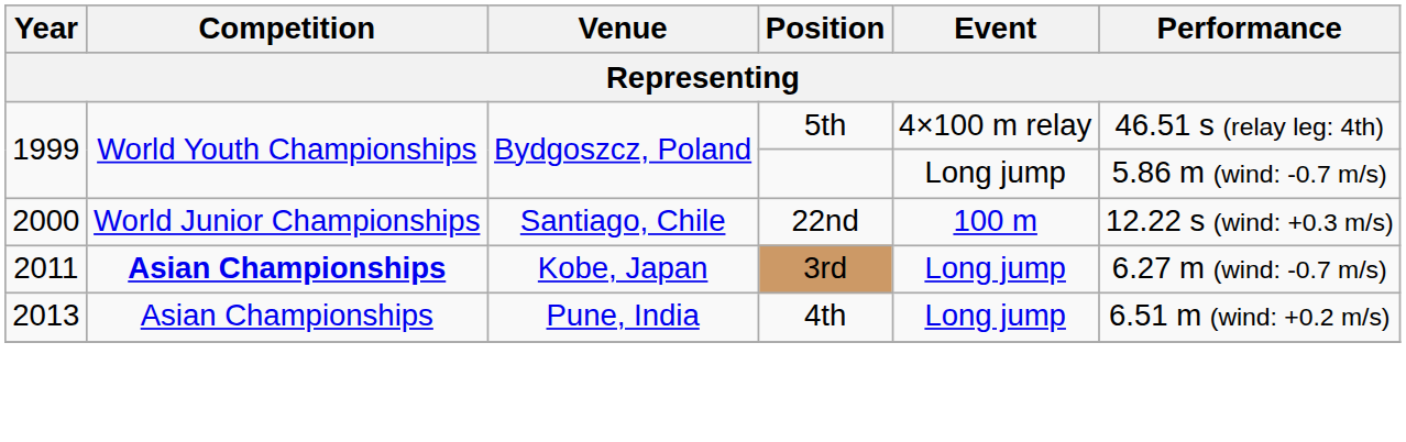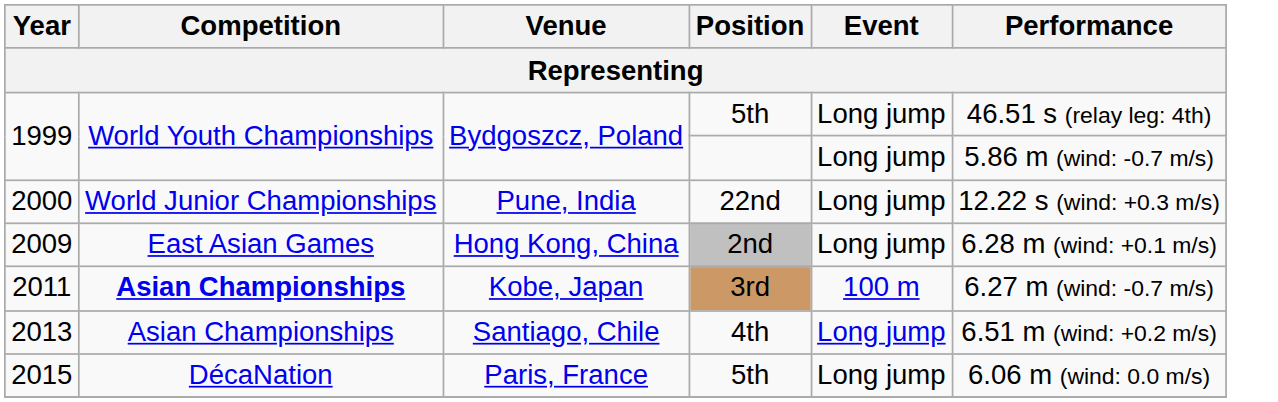 <table class="wikitable sortable" style=text-align:center>
 <tr>
 <th>Year</th>
 <th>Competition</th>
 <th>Venue</th>
 <th>Position</th>
 <th>Event</th>
 <th>Performance</th>
 </tr>
 <tr>
 <th colspan="6">Representing </th>
 </tr>
 <tr>
 <td rowspan=2>1999</td>
 <td rowspan=2><a href='#'>World Youth Championships</a></td>
 <td rowspan=2><a href='#'>Bydgoszcz, Poland</a></td>
 <td>5th</td>
-<td>4×100 m relay</td>
+<td>Long jump</td>
 <td>46.51 s <small>(relay leg: 4th)</small></td>
 </tr>
 <tr>
 <td></td>
 <td>Long jump</td>
 <td>5.86 m <small>(wind: -0.7 m/s)</small></td>
 </tr>
 <tr>
 <td>2000</td>
 <td><a href='#'>World Junior Championships</a></td>
-<td><a href='#'>Santiago, Chile</a></td>
+<td><a href='#'>Pune, India</a></td>
 <td>22nd</td>
-<td><a href='#'>100 m</a></td>
+<td>Long jump</td>
 <td>12.22 s <small>(wind: +0.3 m/s)</small></td>
+</tr>
+<tr>
+<td>2009</td>
+<td><a href='#'>East Asian Games</a></td>
+<td><a href='#'>Hong Kong, China</a></td>
+<td bgcolor="silver">2nd</td>
+<td>Long jump</td>
+<td>6.28 m <small>(wind: +0.1 m/s)</small></td>
 </tr>
 <tr>
 <td>2011</td>
 <td><strong><a href='#'>Asian Championships</a></strong></td>
 <td><a href='#'>Kobe, Japan</a></td>
 <td bgcolor="cc9966">3rd</td>
-<td><a href='#'>Long jump</a></td>
+<td><a href='#'>100 m</a></td>
 <td>6.27 m <small>(wind: -0.7 m/s)</small></td>
 </tr>
 <tr>
 <td>2013</td>
 <td><a href='#'>Asian Championships</a></td>
-<td><a href='#'>Pune, India</a></td>
+<td><a href='#'>Santiago, Chile</a></td>
 <td>4th</td>
 <td><a href='#'>Long jump</a></td>
 <td>6.51 m <small>(wind: +0.2 m/s)</small></td>
 </tr>
 <tr>
+<td>2015</td>
+<td><a href='#'>DécaNation</a></td>
+<td><a href='#'>Paris, France</a></td>
+<td>5th</td>
+<td>Long jump</td>
+<td>6.06 m <small>(wind: 0.0 m/s)</small></td>
+</tr>
+<tr>
 </tr>
 </table>
